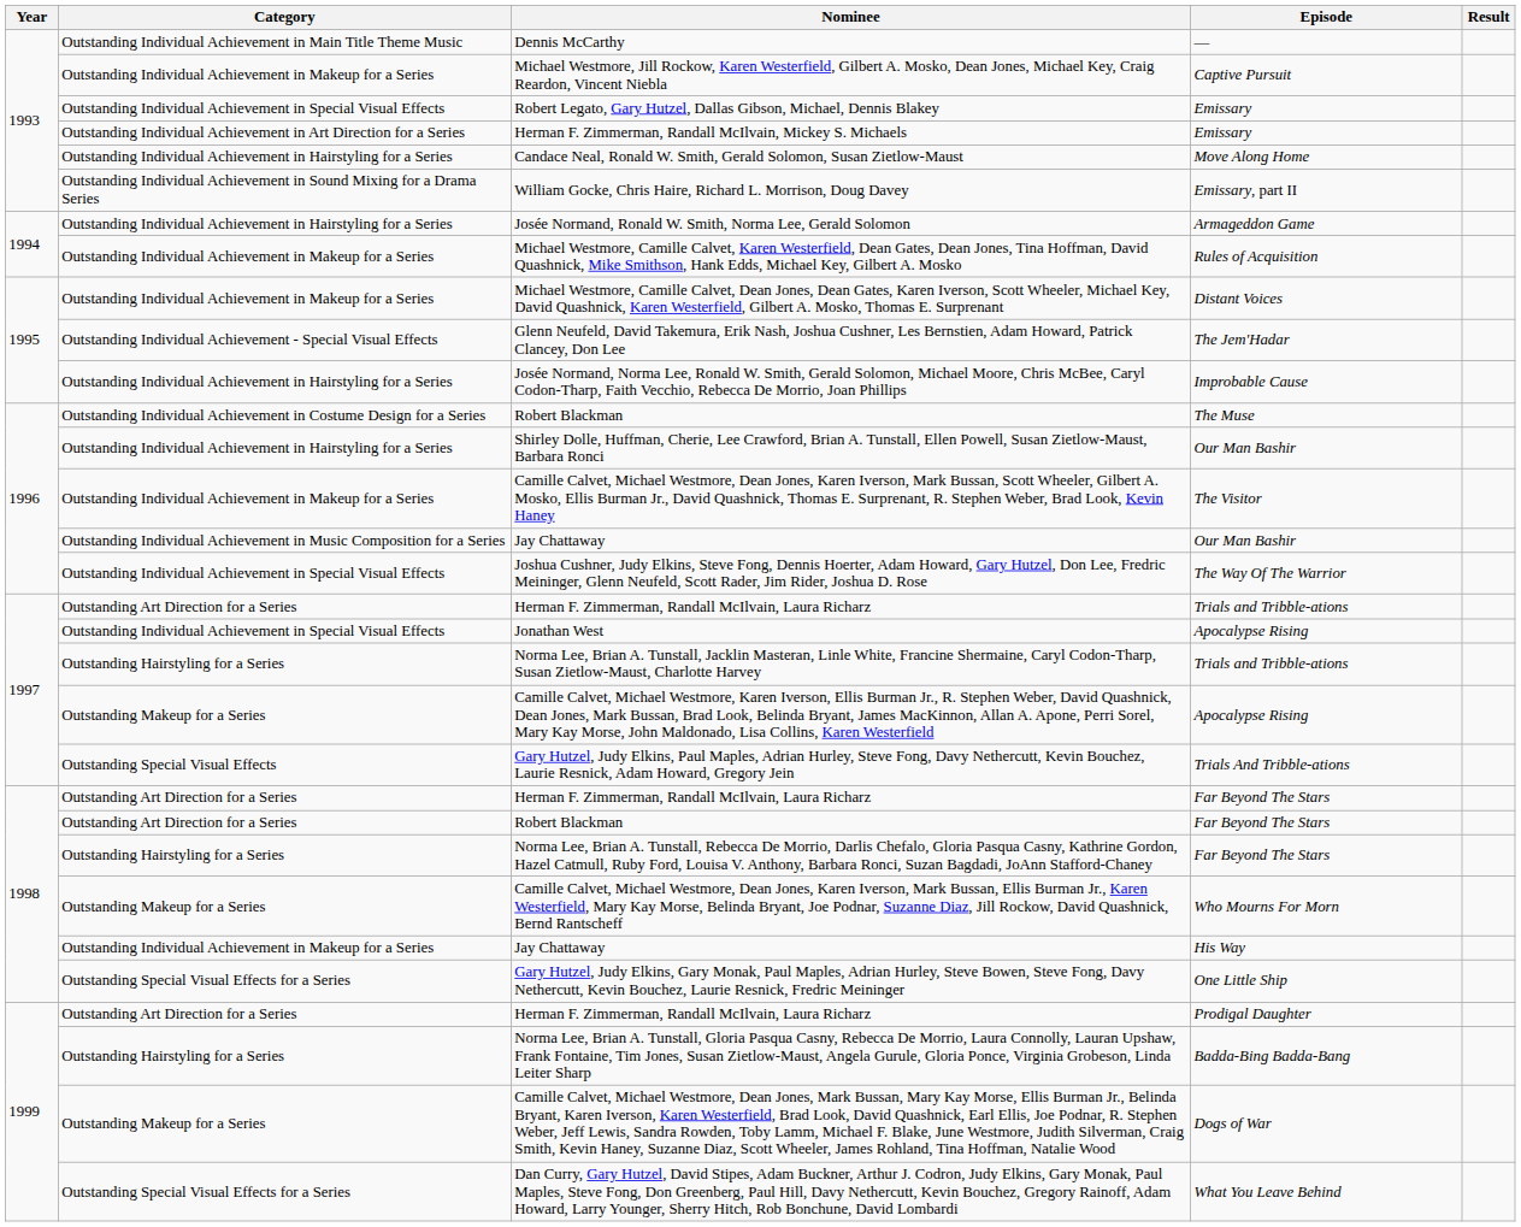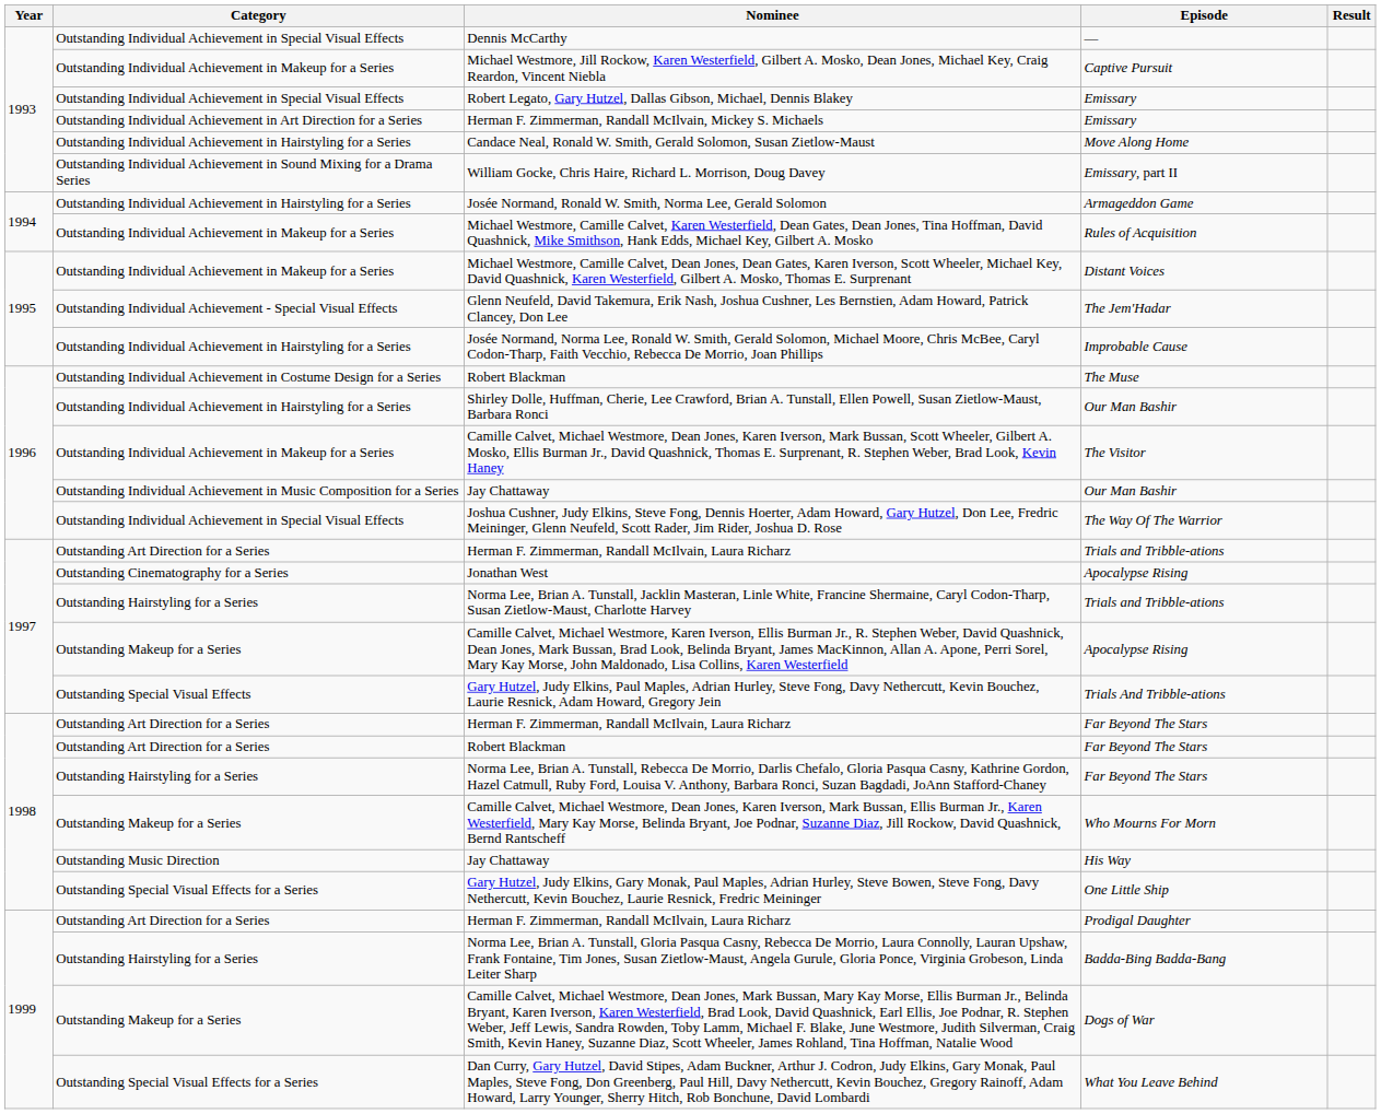 <table class="wikitable">
 <tr>
 <th width="3.5%">Year</th>
 <th width="30%">Category</th>
 <th widthe="45%">Nominee</th>
 <th width="18%">Episode</th>
 <th width="3.5%">Result</th>
 </tr>
 <tr>
 <td rowspan="6">1993</td>
-<td>Outstanding Individual Achievement in Main Title Theme Music</td>
+<td>Outstanding Individual Achievement in Special Visual Effects</td>
 <td>Dennis McCarthy</td>
 <td>—</td>
 <td></td>
 </tr>
 <tr>
 <td>Outstanding Individual Achievement in Makeup for a Series</td>
 <td>Michael Westmore, Jill Rockow, <a href='#'>Karen Westerfield</a>, Gilbert A. Mosko, Dean Jones, Michael Key, Craig Reardon, Vincent Niebla</td>
 <td><em>Captive Pursuit</em></td>
 <td></td>
 </tr>
 <tr>
 <td>Outstanding Individual Achievement in Special Visual Effects</td>
 <td>Robert Legato, <a href='#'>Gary Hutzel</a>, Dallas Gibson, Michael, Dennis Blakey</td>
 <td><em>Emissary</em></td>
 <td></td>
 </tr>
 <tr>
 <td>Outstanding Individual Achievement in Art Direction for a Series</td>
 <td>Herman F. Zimmerman, Randall McIlvain, Mickey S. Michaels</td>
 <td><em>Emissary</em></td>
 <td></td>
 </tr>
 <tr>
 <td>Outstanding Individual Achievement in Hairstyling for a Series</td>
 <td>Candace Neal, Ronald W. Smith, Gerald Solomon, Susan Zietlow-Maust</td>
 <td><em>Move Along Home</em></td>
 <td></td>
 </tr>
 <tr>
 <td>Outstanding Individual Achievement in Sound Mixing for a Drama Series</td>
 <td>William Gocke, Chris Haire, Richard L. Morrison, Doug Davey</td>
 <td><em>Emissary</em>, part II</td>
 <td></td>
 </tr>
 <tr>
 <td rowspan="2">1994</td>
 <td>Outstanding Individual Achievement in Hairstyling for a Series</td>
 <td>Josée Normand, Ronald W. Smith, Norma Lee, Gerald Solomon</td>
 <td><em>Armageddon Game</em></td>
 <td></td>
 </tr>
 <tr>
 <td>Outstanding Individual Achievement in Makeup for a Series</td>
 <td>Michael Westmore, Camille Calvet, <a href='#'>Karen Westerfield</a>, Dean Gates, Dean Jones, Tina Hoffman, David Quashnick, <a href='#'>Mike Smithson</a>, Hank Edds, Michael Key, Gilbert A. Mosko</td>
 <td><em>Rules of Acquisition</em></td>
 <td></td>
 </tr>
 <tr>
 <td rowspan="3">1995</td>
 <td>Outstanding Individual Achievement in Makeup for a Series</td>
 <td>Michael Westmore, Camille Calvet, Dean Jones, Dean Gates, Karen Iverson, Scott Wheeler, Michael Key, David Quashnick, <a href='#'>Karen Westerfield</a>, Gilbert A. Mosko, Thomas E. Surprenant</td>
 <td><em>Distant Voices</em></td>
 <td></td>
 </tr>
 <tr>
 <td>Outstanding Individual Achievement - Special Visual Effects</td>
 <td>Glenn Neufeld, David Takemura, Erik Nash, Joshua Cushner, Les Bernstien, Adam Howard, Patrick Clancey, Don Lee</td>
 <td><em>The Jem'Hadar</em></td>
 <td></td>
 </tr>
 <tr>
 <td>Outstanding Individual Achievement in Hairstyling for a Series</td>
 <td>Josée Normand, Norma Lee, Ronald W. Smith, Gerald Solomon, Michael Moore, Chris McBee, Caryl Codon-Tharp, Faith Vecchio, Rebecca De Morrio, Joan Phillips</td>
 <td><em>Improbable Cause</em></td>
 <td></td>
 </tr>
 <tr>
 <td rowspan="5">1996</td>
 <td>Outstanding Individual Achievement in Costume Design for a Series</td>
 <td>Robert Blackman</td>
 <td><em>The Muse</em></td>
 <td></td>
 </tr>
 <tr>
 <td>Outstanding Individual Achievement in Hairstyling for a Series</td>
 <td>Shirley Dolle, Huffman, Cherie, Lee Crawford, Brian A. Tunstall, Ellen Powell, Susan Zietlow-Maust, Barbara Ronci</td>
 <td><em>Our Man Bashir</em></td>
 <td></td>
 </tr>
 <tr>
 <td>Outstanding Individual Achievement in Makeup for a Series</td>
 <td>Camille Calvet, Michael Westmore, Dean Jones, Karen Iverson, Mark Bussan, Scott Wheeler, Gilbert A. Mosko, Ellis Burman Jr., David Quashnick, Thomas E. Surprenant, R. Stephen Weber, Brad Look, <a href='#'>Kevin Haney</a></td>
 <td><em>The Visitor</em></td>
 <td></td>
 </tr>
 <tr>
 <td>Outstanding Individual Achievement in Music Composition for a Series</td>
 <td>Jay Chattaway</td>
 <td><em>Our Man Bashir</em></td>
 <td></td>
 </tr>
 <tr>
 <td>Outstanding Individual Achievement in Special Visual Effects</td>
 <td>Joshua Cushner, Judy Elkins, Steve Fong, Dennis Hoerter, Adam Howard, <a href='#'>Gary Hutzel</a>, Don Lee, Fredric Meininger, Glenn Neufeld, Scott Rader, Jim Rider, Joshua D. Rose</td>
 <td><em>The Way Of The Warrior</em></td>
 <td></td>
 </tr>
 <tr>
 <td rowspan="5">1997</td>
 <td>Outstanding Art Direction for a Series</td>
 <td>Herman F. Zimmerman, Randall McIlvain, Laura Richarz</td>
 <td><em>Trials and Tribble-ations</em></td>
 <td></td>
 </tr>
 <tr>
-<td>Outstanding Individual Achievement in Special Visual Effects</td>
+<td>Outstanding Cinematography for a Series</td>
 <td>Jonathan West</td>
 <td><em>Apocalypse Rising</em></td>
 <td></td>
 </tr>
 <tr>
 <td>Outstanding Hairstyling for a Series</td>
 <td>Norma Lee, Brian A. Tunstall, Jacklin Masteran, Linle White, Francine Shermaine, Caryl Codon-Tharp, Susan Zietlow-Maust, Charlotte Harvey</td>
 <td><em>Trials and Tribble-ations</em></td>
 <td></td>
 </tr>
 <tr>
 <td>Outstanding Makeup for a Series</td>
 <td>Camille Calvet, Michael Westmore, Karen Iverson, Ellis Burman Jr., R. Stephen Weber, David Quashnick, Dean Jones, Mark Bussan, Brad Look, Belinda Bryant, James MacKinnon, Allan A. Apone, Perri Sorel, Mary Kay Morse, John Maldonado, Lisa Collins, <a href='#'>Karen Westerfield</a></td>
 <td><em>Apocalypse Rising</em></td>
 <td></td>
 </tr>
 <tr>
 <td>Outstanding Special Visual Effects</td>
 <td><a href='#'>Gary Hutzel</a>, Judy Elkins, Paul Maples, Adrian Hurley, Steve Fong, Davy Nethercutt, Kevin Bouchez, Laurie Resnick, Adam Howard, Gregory Jein</td>
 <td><em>Trials And Tribble-ations</em></td>
 <td></td>
 </tr>
 <tr>
 <td rowspan="6">1998</td>
 <td>Outstanding Art Direction for a Series</td>
 <td>Herman F. Zimmerman, Randall McIlvain, Laura Richarz</td>
 <td><em>Far Beyond The Stars</em></td>
 <td></td>
 </tr>
 <tr>
 <td>Outstanding Art Direction for a Series</td>
 <td>Robert Blackman</td>
 <td><em>Far Beyond The Stars</em></td>
 <td></td>
 </tr>
 <tr>
 <td>Outstanding Hairstyling for a Series</td>
 <td>Norma Lee, Brian A. Tunstall, Rebecca De Morrio, Darlis Chefalo, Gloria Pasqua Casny, Kathrine Gordon, Hazel Catmull, Ruby Ford, Louisa V. Anthony, Barbara Ronci, Suzan Bagdadi, JoAnn Stafford-Chaney</td>
 <td><em>Far Beyond The Stars</em></td>
 <td></td>
 </tr>
 <tr>
 <td>Outstanding Makeup for a Series</td>
 <td>Camille Calvet, Michael Westmore, Dean Jones, Karen Iverson, Mark Bussan, Ellis Burman Jr., <a href='#'>Karen Westerfield</a>, Mary Kay Morse, Belinda Bryant, Joe Podnar, <a href='#'>Suzanne Diaz</a>, Jill Rockow, David Quashnick, Bernd Rantscheff</td>
 <td><em>Who Mourns For Morn</em></td>
 <td></td>
 </tr>
 <tr>
-<td>Outstanding Individual Achievement in Makeup for a Series</td>
+<td>Outstanding Music Direction</td>
 <td>Jay Chattaway</td>
 <td><em>His Way</em></td>
 <td></td>
 </tr>
 <tr>
 <td>Outstanding Special Visual Effects for a Series</td>
 <td><a href='#'>Gary Hutzel</a>, Judy Elkins, Gary Monak, Paul Maples, Adrian Hurley, Steve Bowen, Steve Fong, Davy Nethercutt, Kevin Bouchez, Laurie Resnick, Fredric Meininger</td>
 <td><em>One Little Ship</em></td>
 <td></td>
 </tr>
 <tr>
 <td rowspan="4">1999</td>
 <td>Outstanding Art Direction for a Series</td>
 <td>Herman F. Zimmerman, Randall McIlvain, Laura Richarz</td>
 <td><em>Prodigal Daughter</em></td>
 <td></td>
 </tr>
 <tr>
 <td>Outstanding Hairstyling for a Series</td>
 <td>Norma Lee, Brian A. Tunstall, Gloria Pasqua Casny, Rebecca De Morrio, Laura Connolly, Lauran Upshaw, Frank Fontaine, Tim Jones, Susan Zietlow-Maust, Angela Gurule, Gloria Ponce, Virginia Grobeson, Linda Leiter Sharp</td>
 <td><em>Badda-Bing Badda-Bang</em></td>
 <td></td>
 </tr>
 <tr>
 <td>Outstanding Makeup for a Series</td>
 <td>Camille Calvet, Michael Westmore, Dean Jones, Mark Bussan, Mary Kay Morse, Ellis Burman Jr., Belinda Bryant, Karen Iverson, <a href='#'>Karen Westerfield</a>, Brad Look, David Quashnick, Earl Ellis, Joe Podnar, R. Stephen Weber, Jeff Lewis, Sandra Rowden, Toby Lamm, Michael F. Blake, June Westmore, Judith Silverman, Craig Smith, Kevin Haney, Suzanne Diaz, Scott Wheeler, James Rohland, Tina Hoffman, Natalie Wood</td>
 <td><em>Dogs of War</em></td>
 <td></td>
 </tr>
 <tr>
 <td>Outstanding Special Visual Effects for a Series</td>
 <td>Dan Curry, <a href='#'>Gary Hutzel</a>, David Stipes, Adam Buckner, Arthur J. Codron, Judy Elkins, Gary Monak, Paul Maples, Steve Fong, Don Greenberg, Paul Hill, Davy Nethercutt, Kevin Bouchez, Gregory Rainoff, Adam Howard, Larry Younger, Sherry Hitch, Rob Bonchune, David Lombardi</td>
 <td><em>What You Leave Behind</em></td>
 <td></td>
 </tr>
 </table>
